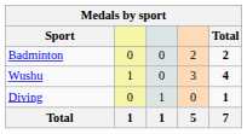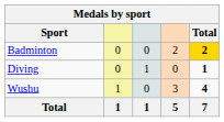 <table class="wikitable" style="font-size:90%; text-align:center;">
 <tr>
 <th colspan=5>Medals by sport</th>
 </tr>
 <tr>
 <th width=120>Sport</th>
 <th scope="col" width=30 style="background:#F7F6A8;"></th>
 <th scope="col" width=30 style="background:#DCE5E5;"></th>
 <th scope="col" width=30 style="background:#FFDAB9;"></th>
 <th width=30>Total</th>
 </tr>
 <tr>
 <td align=left><a href='#'>Badminton</a></td>
 <td style="background:#F7F6A8;">0</td>
 <td style="background:#DCE5E5;">0</td>
 <td style="background:#FFDAB9;">2</td>
-<td><strong>2</strong></td>
+<td style="background: gold;"><strong>2</strong></td>
+</tr>
+<tr>
+<td align=left><a href='#'>Diving</a></td>
+<td style="background:#F7F6A8;">0</td>
+<td style="background:#DCE5E5;">1</td>
+<td style="background:#FFDAB9;">0</td>
+<td><strong>1</strong></td>
 </tr>
 <tr>
 <td align=left><a href='#'>Wushu</a></td>
 <td style="background:#F7F6A8;">1</td>
 <td style="background:#DCE5E5;">0</td>
 <td style="background:#FFDAB9;">3</td>
 <td><strong>4</strong></td>
-</tr>
-<tr>
-<td align=left><a href='#'>Diving</a></td>
-<td style="background:#F7F6A8;">0</td>
-<td style="background:#DCE5E5;">1</td>
-<td style="background:#FFDAB9;">0</td>
-<td><strong>1</strong></td>
 </tr>
 <tr class="sortbottom">
 <th>Total</th>
 <th>1</th>
 <th>1</th>
 <th>5</th>
 <th>7</th>
 </tr>
 </table>
